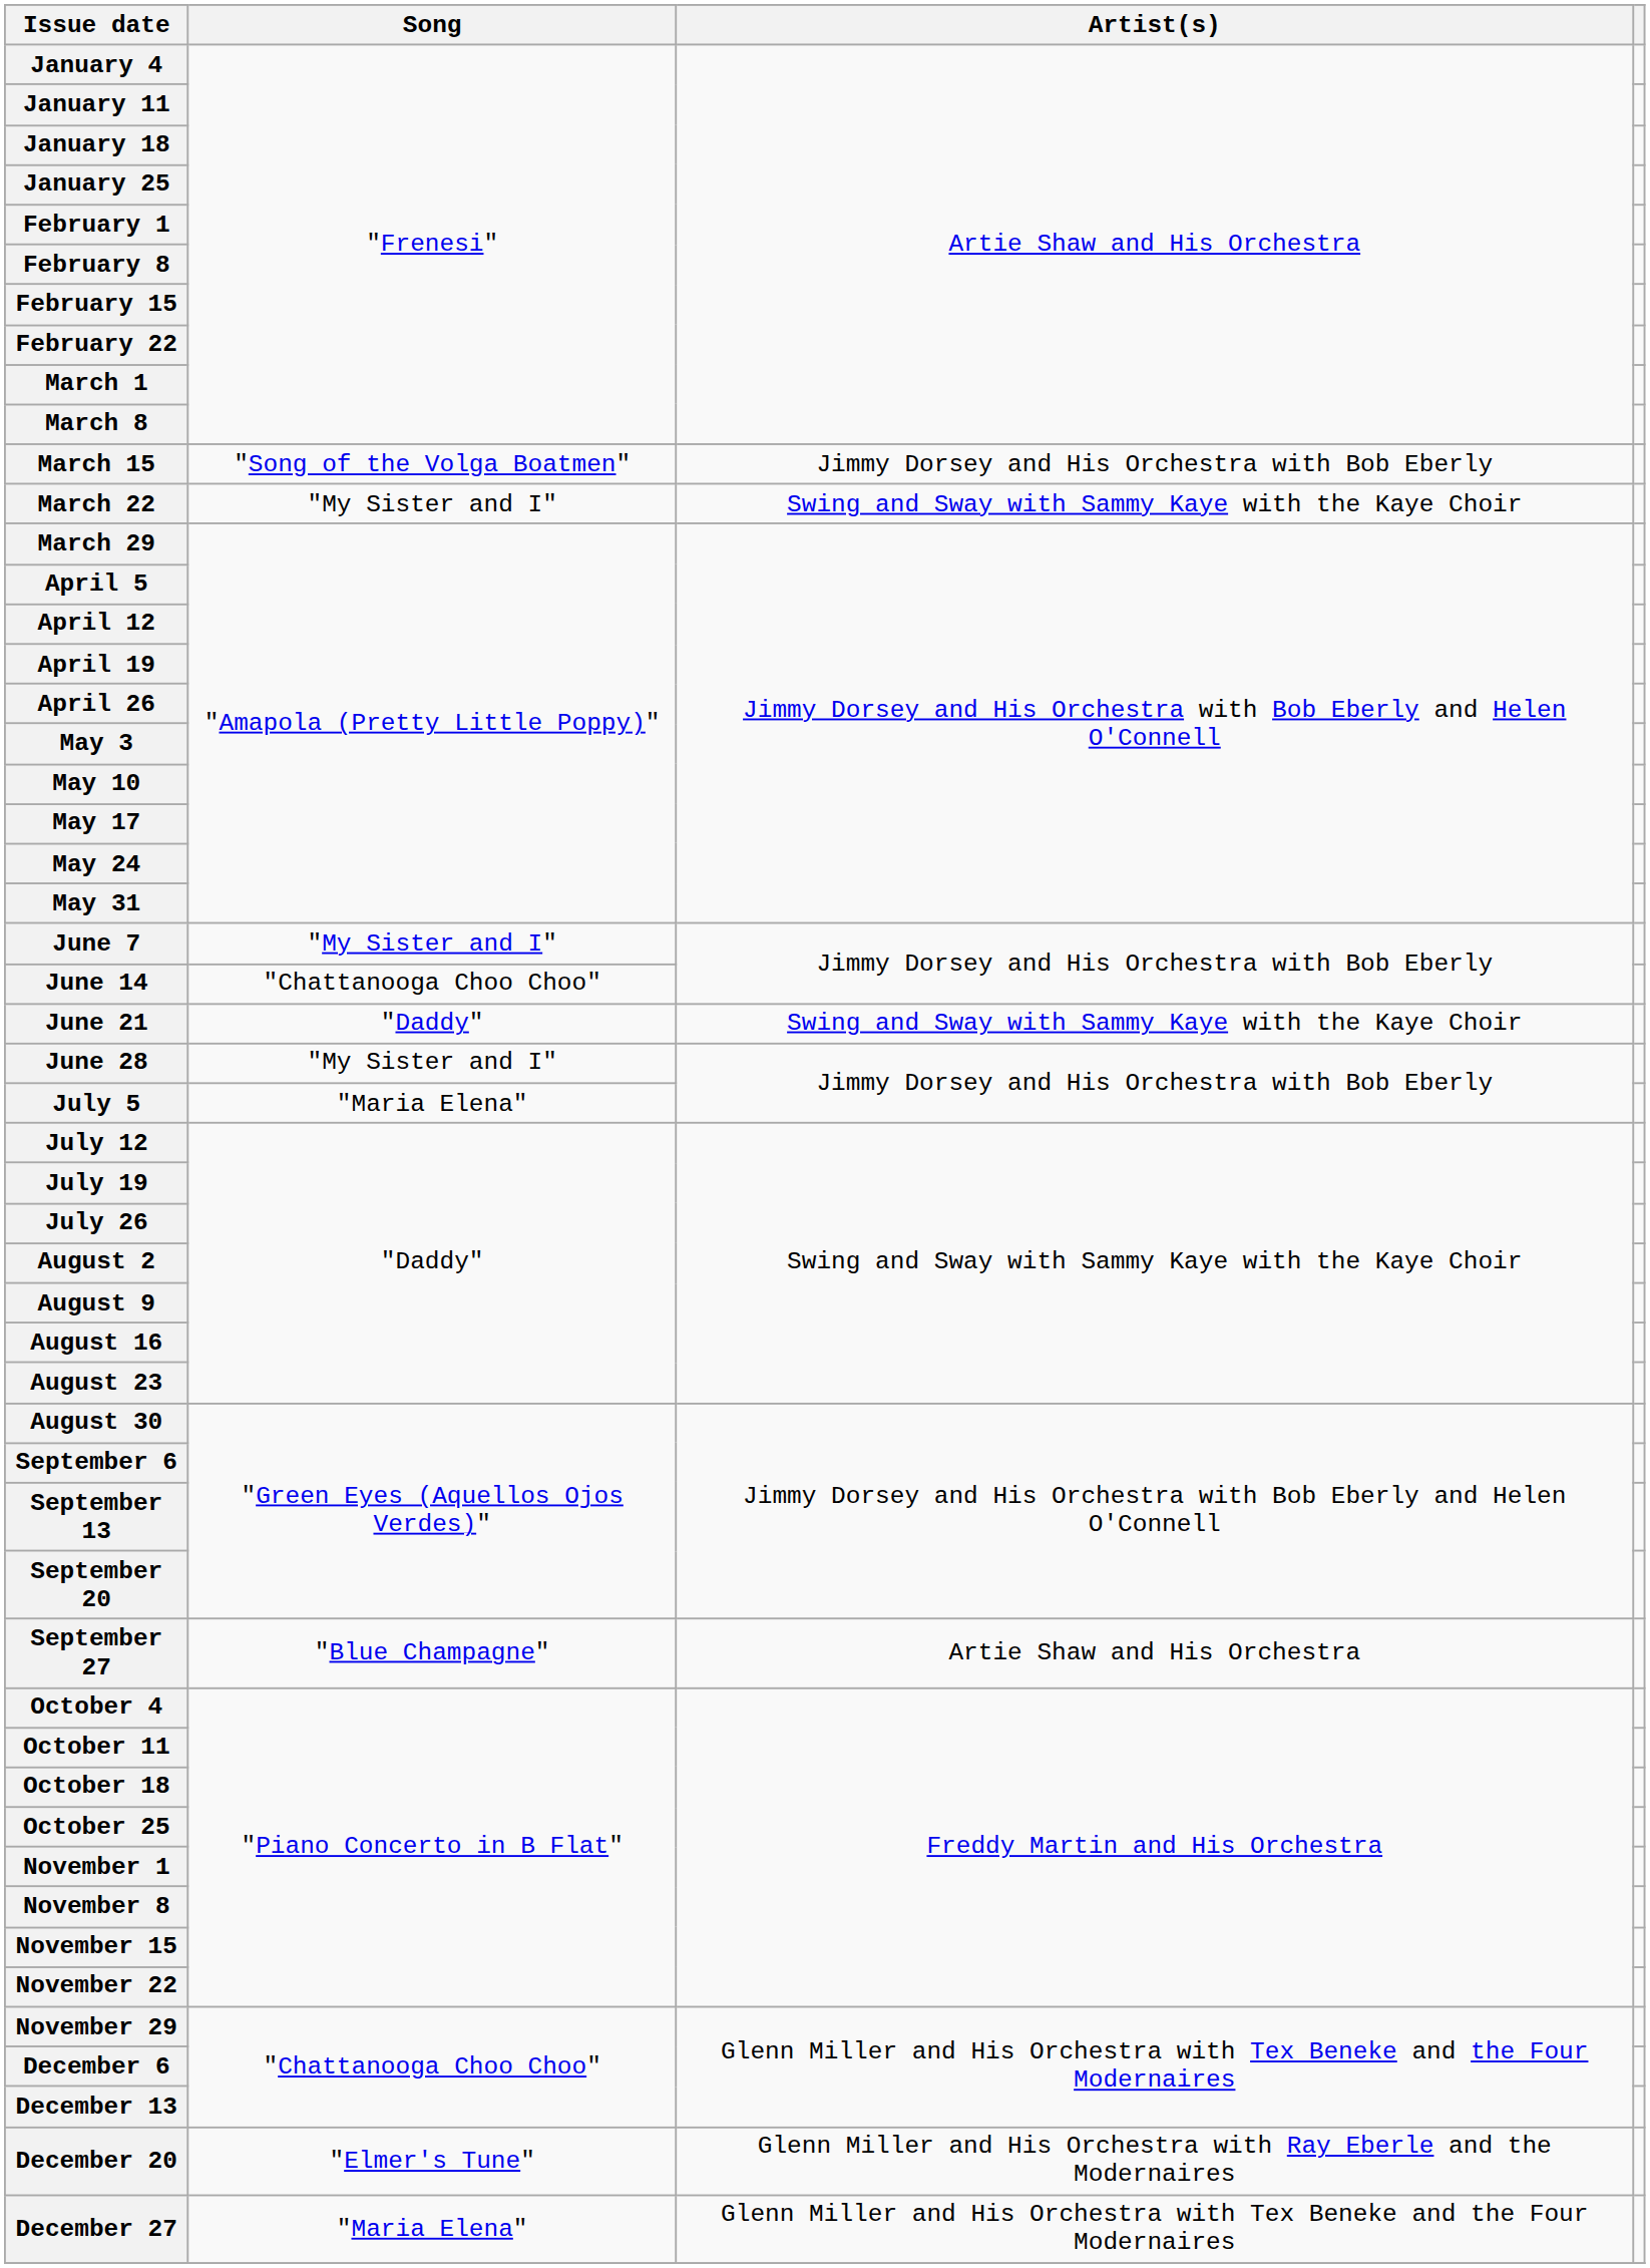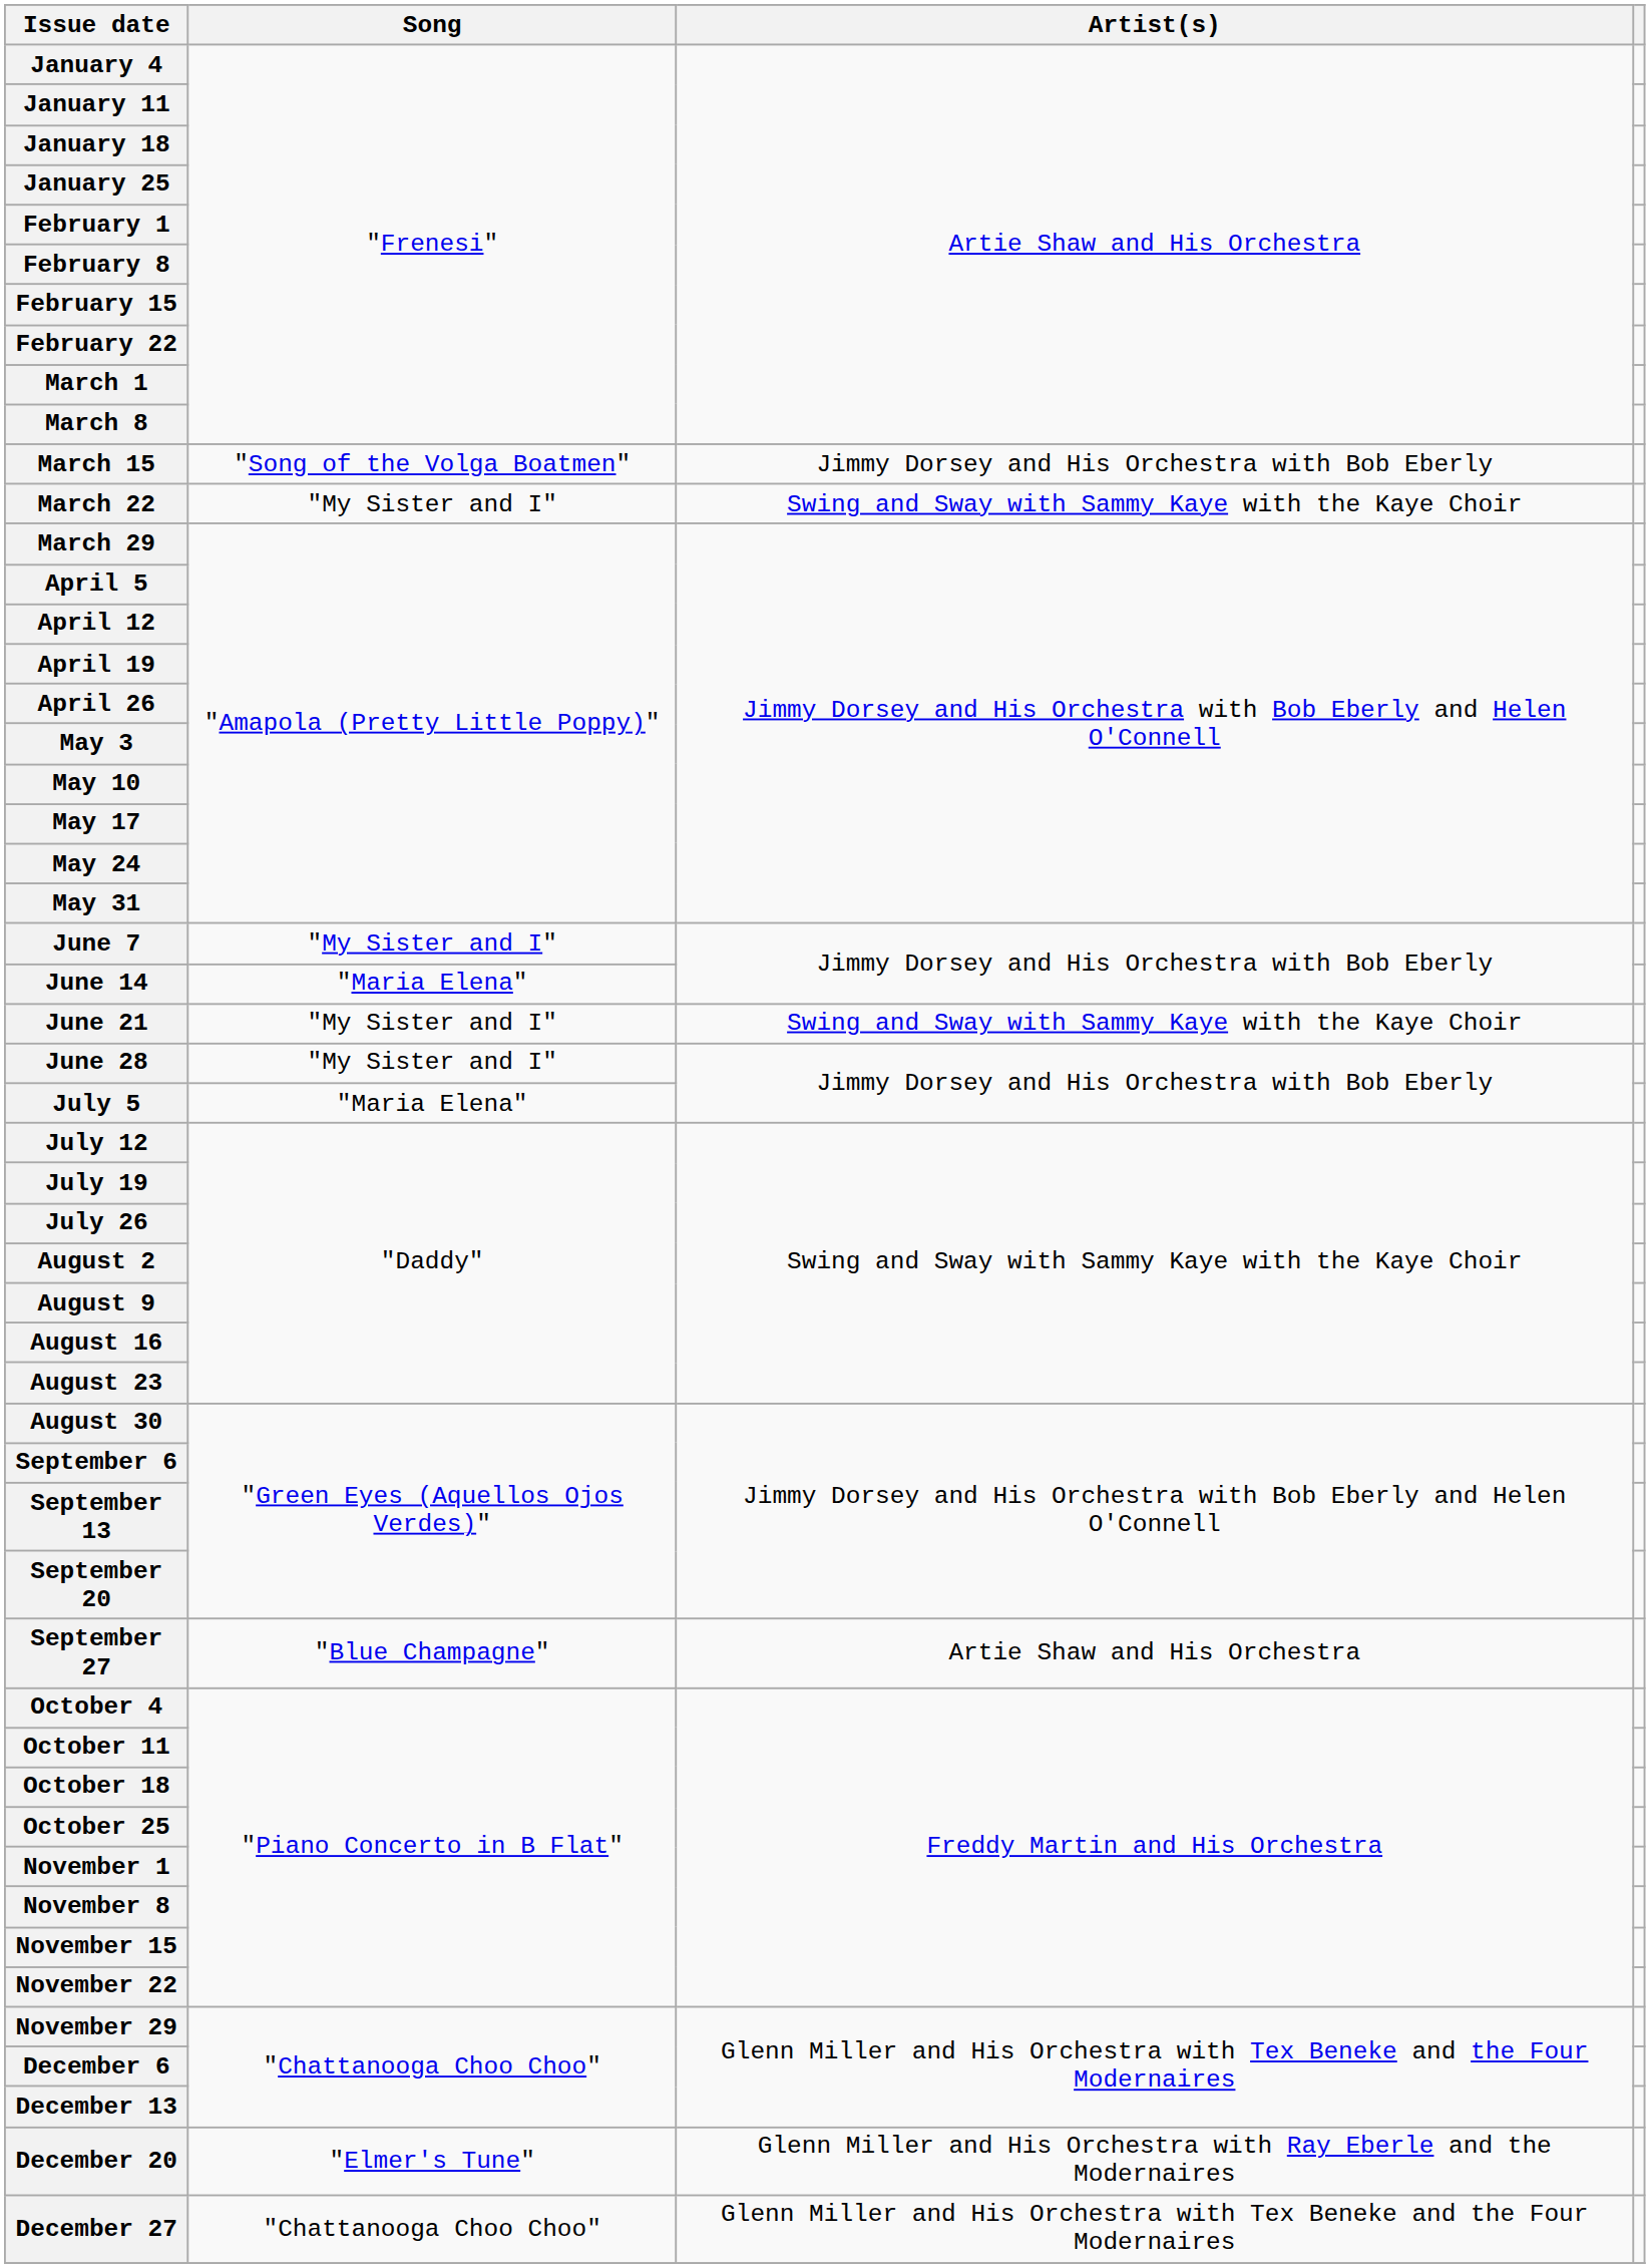 <table class="wikitable plainrowheaders">
 <tr>
 <th>Issue date</th>
 <th>Song</th>
 <th>Artist(s)</th>
 <th></th>
 </tr>
 <tr>
 <th scope="row">January 4</th>
 <td style="text-align: center;" rowspan="10">"<a href='#'>Frenesi</a>"</td>
 <td style="text-align: center;" rowspan="10"><a href='#'>Artie Shaw and His Orchestra</a></td>
 <td style="text-align: center;"></td>
 </tr>
 <tr>
 <th scope="row">January 11</th>
 <td style="text-align: center;"></td>
 </tr>
 <tr>
 <th scope="row">January 18</th>
 <td style="text-align: center;"></td>
 </tr>
 <tr>
 <th scope="row">January 25</th>
 <td style="text-align: center;"></td>
 </tr>
 <tr>
 <th scope="row">February 1</th>
 <td style="text-align: center;"></td>
 </tr>
 <tr>
 <th scope="row">February 8</th>
 <td style="text-align: center;"></td>
 </tr>
 <tr>
 <th scope="row">February 15</th>
 <td style="text-align: center;"></td>
 </tr>
 <tr>
 <th scope="row">February 22</th>
 <td style="text-align: center;"></td>
 </tr>
 <tr>
 <th scope="row">March 1</th>
 <td style="text-align: center;"></td>
 </tr>
 <tr>
 <th scope="row">March 8</th>
 <td style="text-align: center;"></td>
 </tr>
 <tr>
 <th scope="row">March 15</th>
 <td style="text-align: center;" rowspan="1">"<a href='#'>Song of the Volga Boatmen</a>"</td>
 <td style="text-align: center;" rowspan="1">Jimmy Dorsey and His Orchestra with Bob Eberly</td>
 <td style="text-align: center;"></td>
 </tr>
 <tr>
 <th scope="row">March 22</th>
 <td style="text-align: center;" rowspan="1">"My Sister and I"</td>
 <td style="text-align: center;" rowspan="1"><a href='#'>Swing and Sway with Sammy Kaye</a> with the Kaye Choir</td>
 <td style="text-align: center;"></td>
 </tr>
 <tr>
 <th scope="row">March 29</th>
 <td style="text-align: center;" rowspan="10">"<a href='#'>Amapola (Pretty Little Poppy)</a>"</td>
 <td style="text-align: center;" rowspan="10"><a href='#'>Jimmy Dorsey and His Orchestra</a> with <a href='#'>Bob Eberly</a> and <a href='#'>Helen O'Connell</a></td>
 <td style="text-align: center;"></td>
 </tr>
 <tr>
 <th scope="row">April 5</th>
 <td style="text-align: center;"></td>
 </tr>
 <tr>
 <th scope="row">April 12</th>
 <td style="text-align: center;"></td>
 </tr>
 <tr>
 <th scope="row">April 19</th>
 <td style="text-align: center;"></td>
 </tr>
 <tr>
 <th scope="row">April 26</th>
 <td style="text-align: center;"></td>
 </tr>
 <tr>
 <th scope="row">May 3</th>
 <td style="text-align: center;"></td>
 </tr>
 <tr>
 <th scope="row">May 10</th>
 <td style="text-align: center;"></td>
 </tr>
 <tr>
 <th scope="row">May 17</th>
 <td style="text-align: center;"></td>
 </tr>
 <tr>
 <th scope="row">May 24</th>
 <td style="text-align: center;"></td>
 </tr>
 <tr>
 <th scope="row">May 31</th>
 <td style="text-align: center;"></td>
 </tr>
 <tr>
 <th scope="row">June 7</th>
 <td style="text-align: center;" rowspan="1">"<a href='#'>My Sister and I</a>"</td>
 <td style="text-align: center;" rowspan="2">Jimmy Dorsey and His Orchestra with Bob Eberly</td>
 <td style="text-align: center;"></td>
 </tr>
 <tr>
 <th scope="row">June 14</th>
-<td style="text-align: center;" rowspan="1">"Chattanooga Choo Choo"</td>
+<td style="text-align: center;" rowspan="1">"<a href='#'>Maria Elena</a>"</td>
 <td style="text-align: center;"></td>
 </tr>
 <tr>
 <th scope="row">June 21</th>
-<td style="text-align: center;" rowspan="1">"<a href='#'>Daddy</a>"</td>
+<td style="text-align: center;" rowspan="1">"My Sister and I"</td>
 <td style="text-align: center;" rowspan="1"><a href='#'>Swing and Sway with Sammy Kaye</a> with the Kaye Choir</td>
 <td style="text-align: center;"></td>
 </tr>
 <tr>
 <th scope="row">June 28</th>
 <td style="text-align: center;" rowspan="1">"My Sister and I"</td>
 <td style="text-align: center;" rowspan="2">Jimmy Dorsey and His Orchestra with Bob Eberly</td>
 <td style="text-align: center;"></td>
 </tr>
 <tr>
 <th scope="row">July 5</th>
 <td style="text-align: center;" rowspan="1">"Maria Elena"</td>
 <td style="text-align: center;"></td>
 </tr>
 <tr>
 <th scope="row">July 12</th>
 <td style="text-align: center;" rowspan="7">"Daddy"</td>
 <td style="text-align: center;" rowspan="7">Swing and Sway with Sammy Kaye with the Kaye Choir</td>
 <td style="text-align: center;"></td>
 </tr>
 <tr>
 <th scope="row">July 19</th>
 <td style="text-align: center;"></td>
 </tr>
 <tr>
 <th scope="row">July 26</th>
 <td style="text-align: center;"></td>
 </tr>
 <tr>
 <th scope="row">August 2</th>
 <td style="text-align: center;"></td>
 </tr>
 <tr>
 <th scope="row">August 9</th>
 <td style="text-align: center;"></td>
 </tr>
 <tr>
 <th scope="row">August 16</th>
 <td style="text-align: center;"></td>
 </tr>
 <tr>
 <th scope="row">August 23</th>
 <td style="text-align: center;"></td>
 </tr>
 <tr>
 <th scope="row">August 30</th>
 <td style="text-align: center;" rowspan="4">"<a href='#'>Green Eyes (Aquellos Ojos Verdes)</a>"</td>
 <td style="text-align: center;" rowspan="4">Jimmy Dorsey and His Orchestra with Bob Eberly and Helen O'Connell</td>
 <td style="text-align: center;"></td>
 </tr>
 <tr>
 <th scope="row">September 6</th>
 <td style="text-align: center;"></td>
 </tr>
 <tr>
 <th scope="row">September 13</th>
 <td style="text-align: center;"></td>
 </tr>
 <tr>
 <th scope="row">September 20</th>
 <td style="text-align: center;"></td>
 </tr>
 <tr>
 <th scope="row">September 27</th>
 <td style="text-align: center;" rowspan="1">"<a href='#'>Blue Champagne</a>"</td>
 <td style="text-align: center;" rowspan="1">Artie Shaw and His Orchestra</td>
 <td style="text-align: center;"></td>
 </tr>
 <tr>
 <th scope="row">October 4</th>
 <td style="text-align: center;" rowspan="8">"<a href='#'>Piano Concerto in B Flat</a>"</td>
 <td style="text-align: center;" rowspan="8"><a href='#'>Freddy Martin and His Orchestra</a></td>
 <td style="text-align: center;"></td>
 </tr>
 <tr>
 <th scope="row">October 11</th>
 <td style="text-align: center;"></td>
 </tr>
 <tr>
 <th scope="row">October 18</th>
 <td style="text-align: center;"></td>
 </tr>
 <tr>
 <th scope="row">October 25</th>
 <td style="text-align: center;"></td>
 </tr>
 <tr>
 <th scope="row">November 1</th>
 <td style="text-align: center;"></td>
 </tr>
 <tr>
 <th scope="row">November 8</th>
 <td style="text-align: center;"></td>
 </tr>
 <tr>
 <th scope="row">November 15</th>
 <td style="text-align: center;"></td>
 </tr>
 <tr>
 <th scope="row">November 22</th>
 <td style="text-align: center;"></td>
 </tr>
 <tr>
 <th scope="row">November 29</th>
 <td style="text-align: center;" rowspan="3">"<a href='#'>Chattanooga Choo Choo</a>"</td>
 <td style="text-align: center;" rowspan="3">Glenn Miller and His Orchestra with <a href='#'>Tex Beneke</a> and <a href='#'>the Four Modernaires</a></td>
 <td style="text-align: center;"></td>
 </tr>
 <tr>
 <th scope="row">December 6</th>
 <td style="text-align: center;"></td>
 </tr>
 <tr>
 <th scope="row">December 13</th>
 <td style="text-align: center;"></td>
 </tr>
 <tr>
 <th scope="row">December 20</th>
 <td style="text-align: center;" rowspan="1">"<a href='#'>Elmer's Tune</a>"</td>
 <td style="text-align: center;" rowspan="1">Glenn Miller and His Orchestra with <a href='#'>Ray Eberle</a> and the Modernaires</td>
 <td style="text-align: center;"></td>
 </tr>
 <tr>
 <th scope="row">December 27</th>
-<td style="text-align: center;" rowspan="1">"<a href='#'>Maria Elena</a>"</td>
+<td style="text-align: center;" rowspan="1">"Chattanooga Choo Choo"</td>
 <td style="text-align: center;" rowspan="1">Glenn Miller and His Orchestra with Tex Beneke and the Four Modernaires</td>
 <td style="text-align: center;"></td>
 </tr>
 <tr>
 </tr>
 </table>
